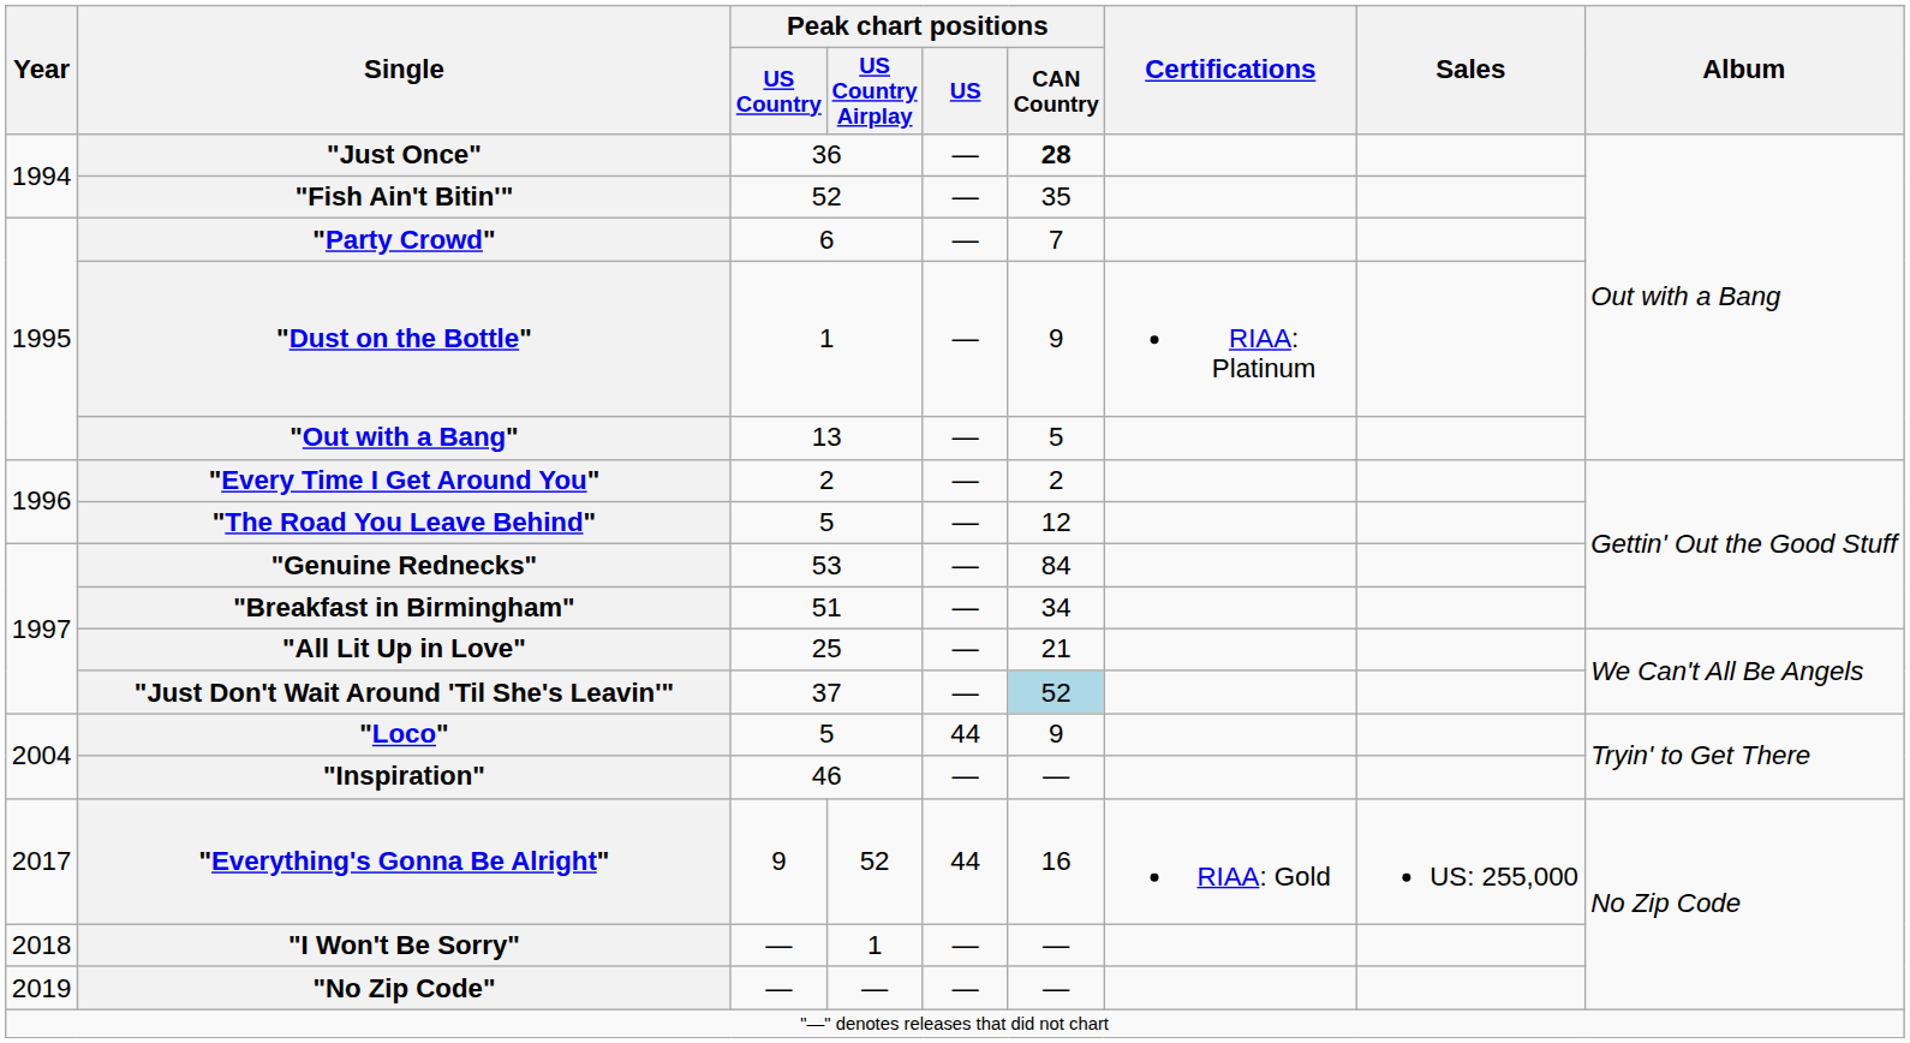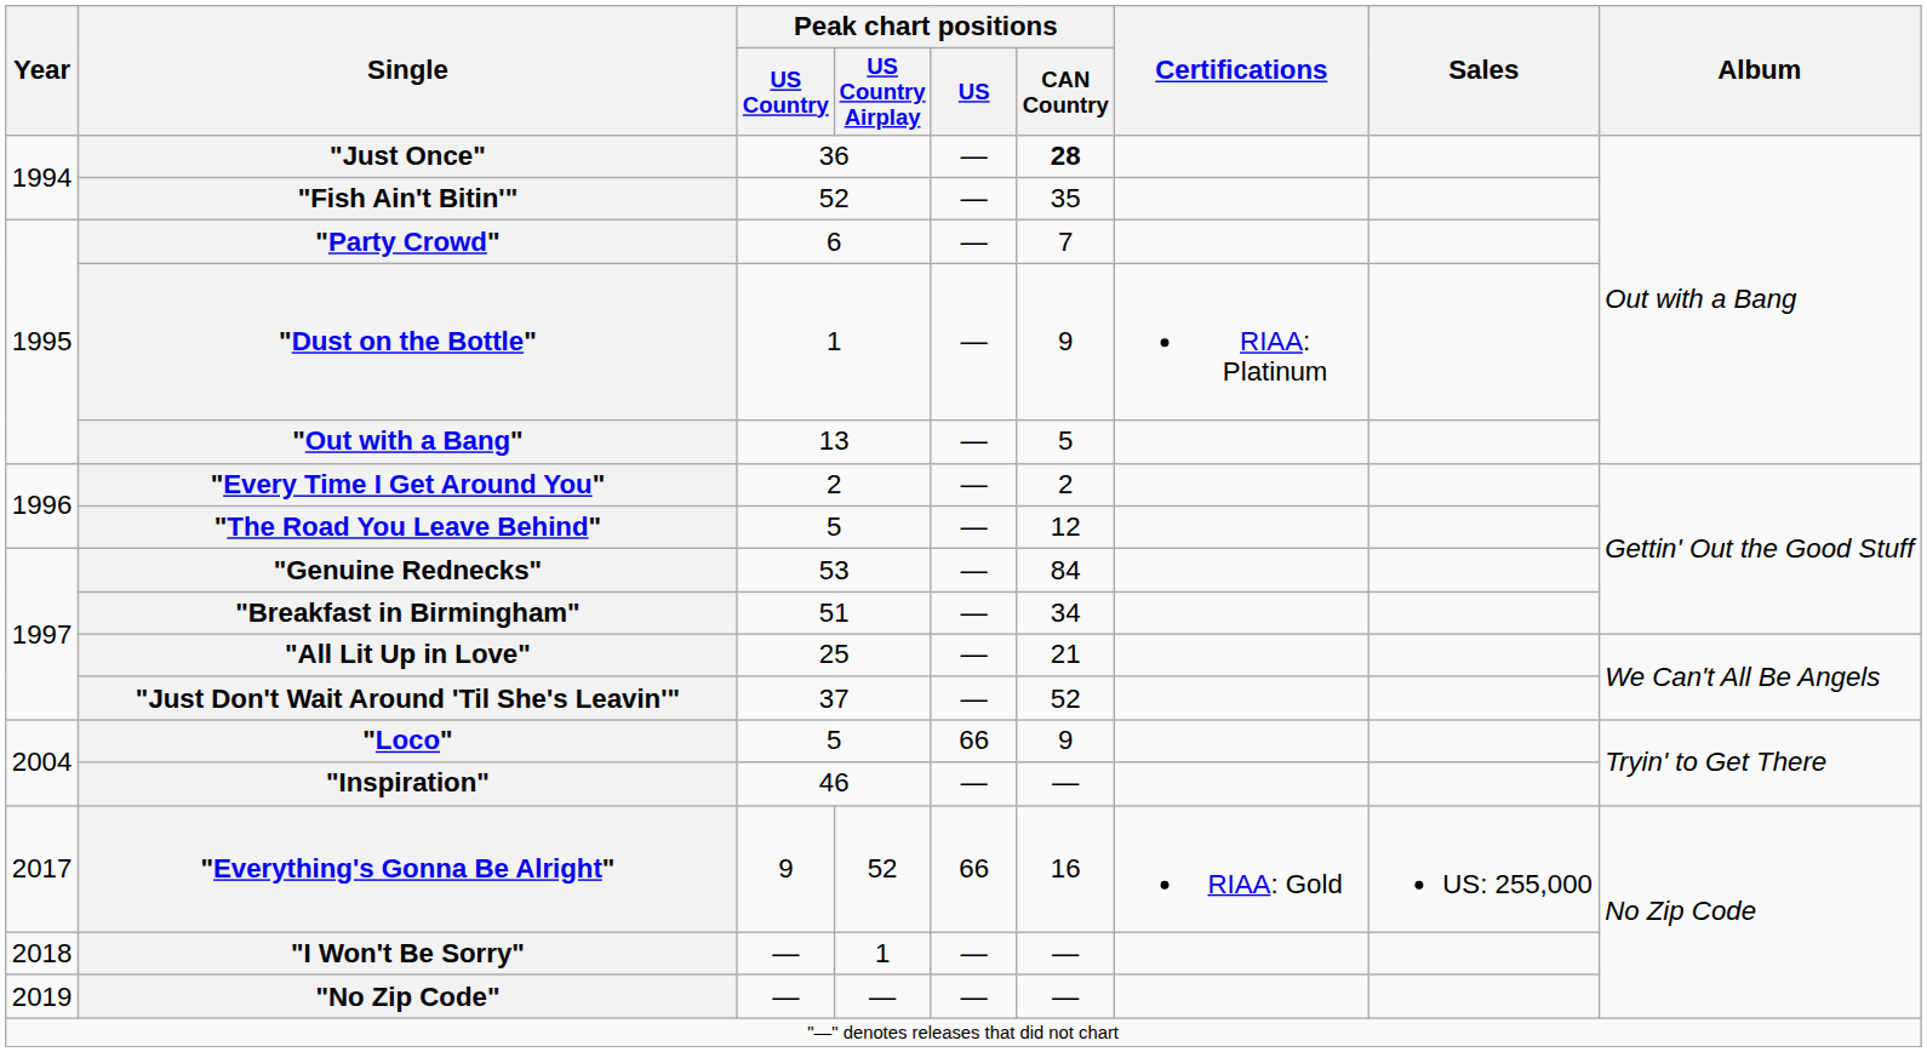 <table class="wikitable plainrowheaders" style="text-align:center;">
 <tr>
 <th rowspan="2">Year</th>
 <th rowspan="2" style="width:24em;">Single</th>
 <th colspan="4">Peak chart positions</th>
 <th rowspan="2" style="width:9em;"><a href='#'>Certifications</a></th>
 <th rowspan="2">Sales</th>
 <th rowspan="2">Album</th>
 </tr>
 <tr style="font-size:smaller;">
 <th width="45"><a href='#'>US Country</a><br></th>
 <th width="45"><a href='#'>US Country Airplay</a><br></th>
 <th width="45"><a href='#'>US</a><br></th>
 <th width="45">CAN Country<br></th>
 </tr>
 <tr>
 <td rowspan="2">1994</td>
 <th scope="row">"Just Once"</th>
 <td colspan="2">36</td>
 <td>—</td>
 <td><strong>28</strong></td>
 <td></td>
 <td></td>
 <td align="left" rowspan="5"><em>Out with a Bang</em></td>
 </tr>
 <tr>
 <th scope="row">"Fish Ain't Bitin'"</th>
 <td colspan="2">52</td>
 <td>—</td>
 <td>35</td>
 <td></td>
 <td></td>
 </tr>
 <tr>
 <td rowspan="3">1995</td>
 <th scope="row">"<a href='#'>Party Crowd</a>"</th>
 <td colspan="2">6</td>
 <td>—</td>
 <td>7</td>
 <td></td>
 <td></td>
 </tr>
 <tr>
 <th scope="row">"<a href='#'>Dust on the Bottle</a>"</th>
 <td colspan="2">1</td>
 <td>—</td>
 <td>9</td>
 <td><br><ul><li><a href='#'>RIAA</a>: Platinum</li></ul></td>
 <td></td>
 </tr>
 <tr>
 <th scope="row">"<a href='#'>Out with a Bang</a>"</th>
 <td colspan="2">13</td>
 <td>—</td>
 <td>5</td>
 <td></td>
 <td></td>
 </tr>
 <tr>
 <td rowspan="2">1996</td>
 <th scope="row">"<a href='#'>Every Time I Get Around You</a>"</th>
 <td colspan="2">2</td>
 <td>—</td>
 <td>2</td>
 <td></td>
 <td></td>
 <td align="left" rowspan="4"><em>Gettin' Out the Good Stuff</em></td>
 </tr>
 <tr>
 <th scope="row">"<a href='#'>The Road You Leave Behind</a>"</th>
 <td colspan="2">5</td>
 <td>—</td>
 <td>12</td>
 <td></td>
 <td></td>
 </tr>
 <tr>
 <td rowspan="4">1997</td>
 <th scope="row">"Genuine Rednecks"</th>
 <td colspan="2">53</td>
 <td>—</td>
 <td>84</td>
 <td></td>
 <td></td>
 </tr>
 <tr>
 <th scope="row">"Breakfast in Birmingham"</th>
 <td colspan="2">51</td>
 <td>—</td>
 <td>34</td>
 <td></td>
 <td></td>
 </tr>
 <tr>
 <th scope="row">"All Lit Up in Love"</th>
 <td colspan="2">25</td>
 <td>—</td>
 <td>21</td>
 <td></td>
 <td></td>
 <td align="left" rowspan="2"><em>We Can't All Be Angels</em></td>
 </tr>
 <tr>
 <th scope="row">"Just Don't Wait Around 'Til She's Leavin'"</th>
 <td colspan="2">37</td>
 <td>—</td>
-<td style="background: lightblue;">52</td>
+<td>52</td>
 <td></td>
 <td></td>
 </tr>
 <tr>
 <td rowspan="2">2004</td>
 <th scope="row">"<a href='#'>Loco</a>"</th>
 <td colspan="2">5</td>
-<td>44</td>
+<td>66</td>
 <td>9</td>
 <td></td>
 <td></td>
 <td align="left" rowspan="2"><em>Tryin' to Get There</em></td>
 </tr>
 <tr>
 <th scope="row">"Inspiration" </th>
 <td colspan="2">46</td>
 <td>—</td>
 <td>—</td>
 <td></td>
 <td></td>
 </tr>
 <tr>
 <td>2017</td>
 <th scope="row">"<a href='#'>Everything's Gonna Be Alright</a>" </th>
 <td>9</td>
 <td>52</td>
-<td>44</td>
+<td>66</td>
 <td>16</td>
 <td><br><ul><li><a href='#'>RIAA</a>: Gold</li></ul></td>
 <td><br><ul><li>US: 255,000</li></ul></td>
 <td align="left" rowspan="3"><em>No Zip Code</em></td>
 </tr>
 <tr>
 <td>2018</td>
 <th scope="row">"I Won't Be Sorry"</th>
 <td>—</td>
 <td>1</td>
 <td>—</td>
 <td>—</td>
 <td></td>
 <td></td>
 </tr>
 <tr>
 <td>2019</td>
 <th scope="row">"No Zip Code"</th>
 <td>—</td>
 <td>—</td>
 <td>—</td>
 <td>—</td>
 <td></td>
 <td></td>
 </tr>
 <tr>
 <td colspan="9" style="font-size:8pt">"—" denotes releases that did not chart</td>
 </tr>
 </table>
